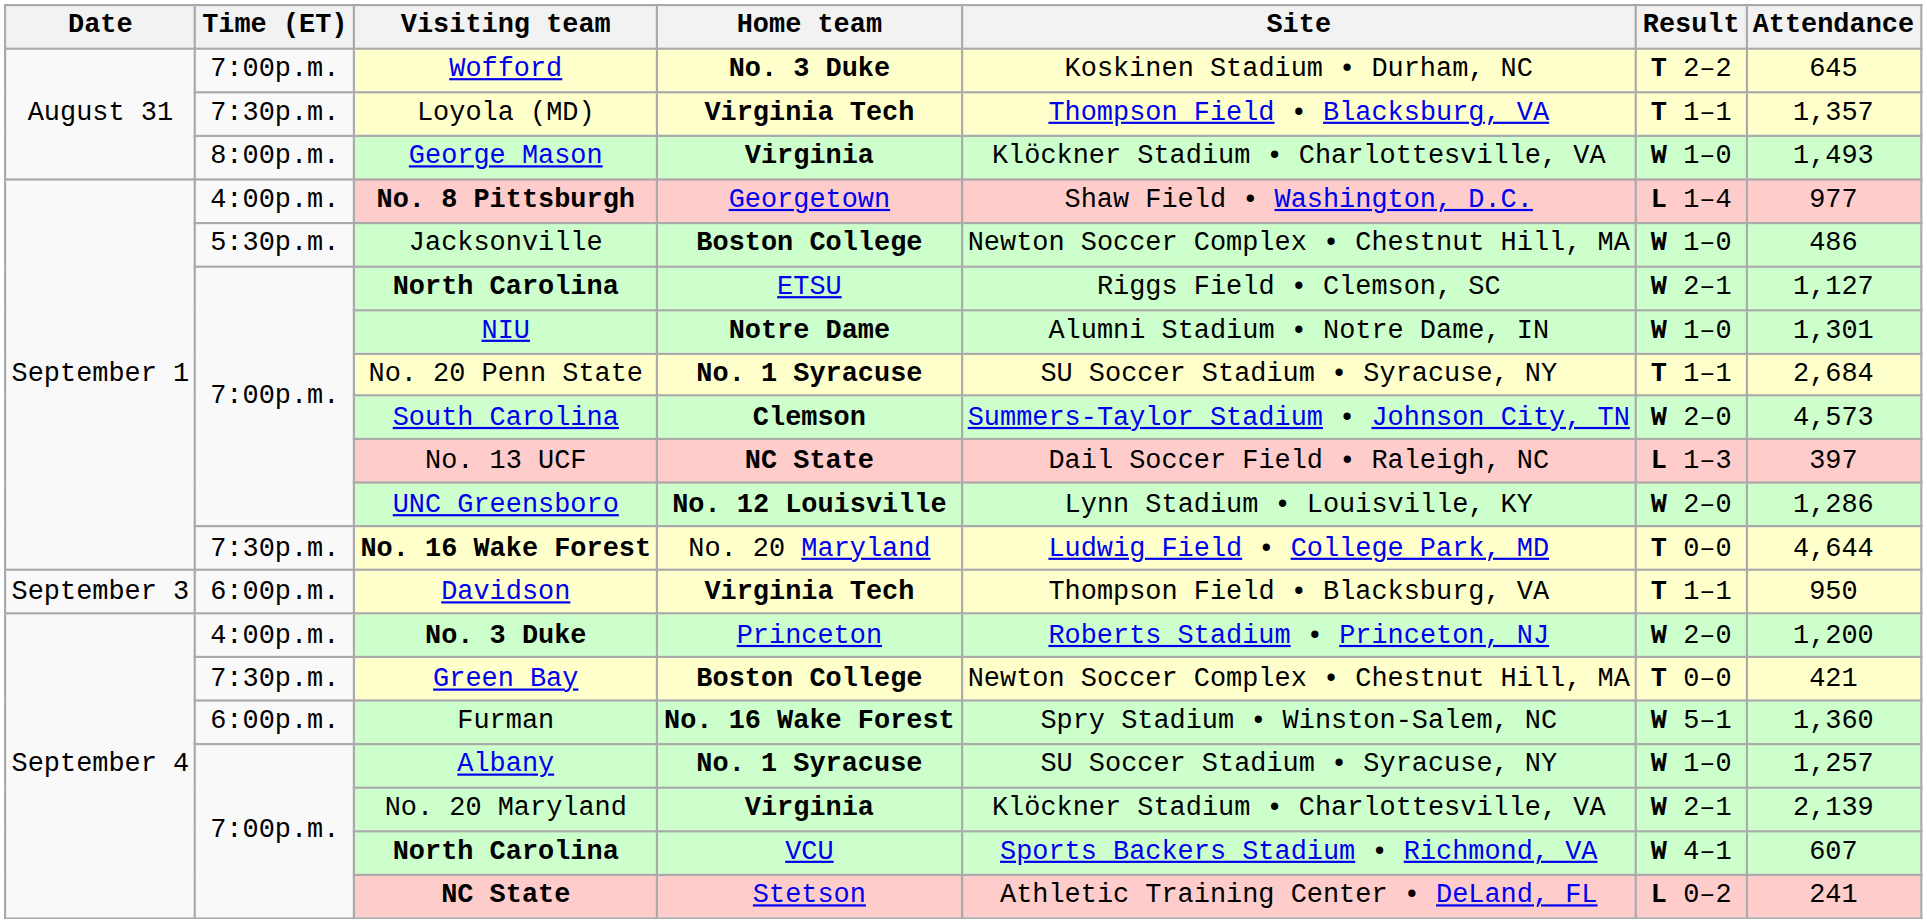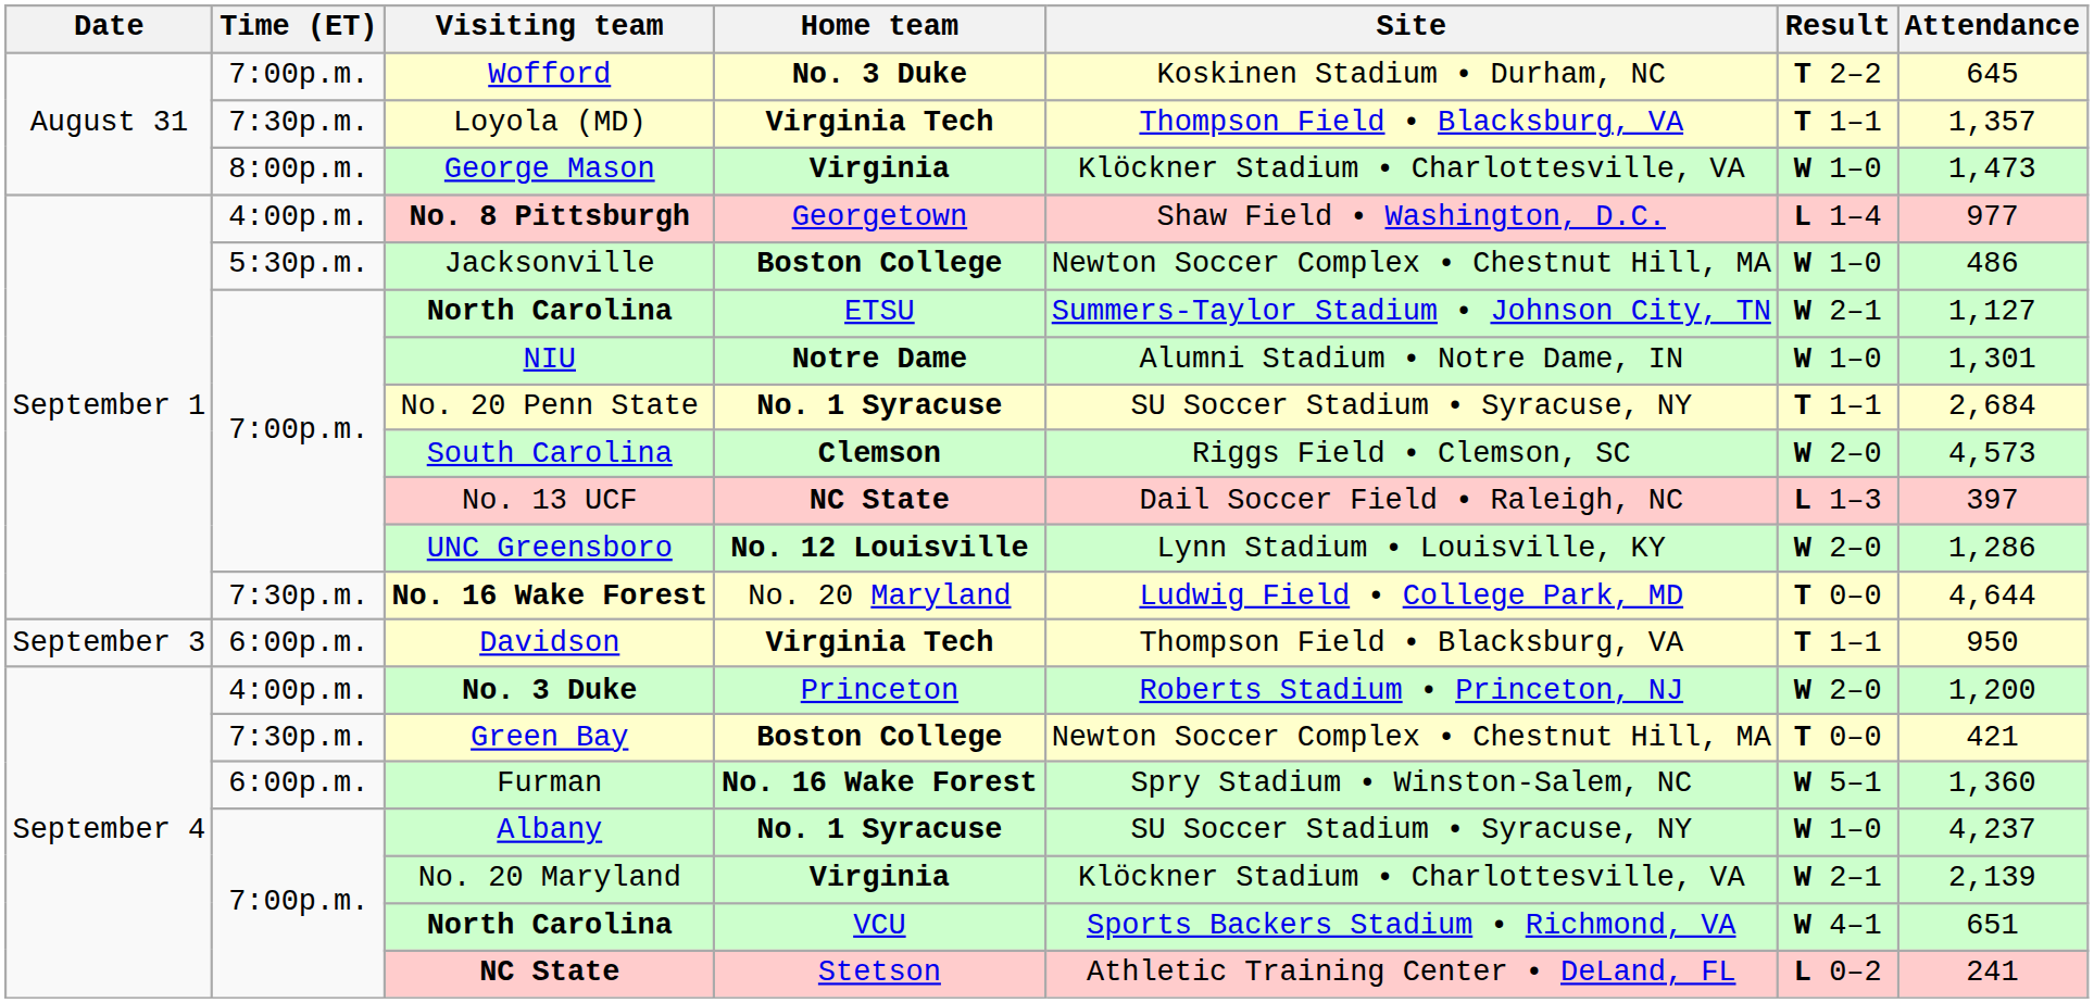 <table class="wikitable" style="font-size:95%; text-align: center;">
 <tr>
 <th>Date</th>
 <th>Time (ET)</th>
 <th>Visiting team</th>
 <th>Home team</th>
 <th>Site</th>
 <th>Result</th>
 <th>Attendance</th>
 </tr>
 <tr>
 <td rowspan=3>August 31</td>
 <td>7:00p.m.</td>
 <td style="background:#ffc;"><a href='#'>Wofford</a></td>
 <td style="background:#ffc;"><strong>No. 3 Duke</strong></td>
 <td style="background:#ffc;">Koskinen Stadium • Durham, NC</td>
 <td style="background:#ffc;"><strong>T</strong> 2–2</td>
 <td style="background:#ffc;">645</td>
 </tr>
 <tr>
 <td>7:30p.m.</td>
 <td style="background:#ffc;">Loyola (MD)</td>
 <td style="background:#ffc;"><strong>Virginia Tech</strong></td>
 <td style="background:#ffc;"><a href='#'>Thompson Field</a> • <a href='#'>Blacksburg, VA</a></td>
 <td style="background:#ffc;"><strong>T</strong> 1–1</td>
 <td style="background:#ffc;">1,357</td>
 </tr>
 <tr>
 <td>8:00p.m.</td>
 <td style="background:#cfc;"><a href='#'>George Mason</a></td>
 <td style="background:#cfc;"><strong>Virginia</strong></td>
 <td style="background:#cfc;">Klöckner Stadium • Charlottesville, VA</td>
 <td style="background:#cfc;"><strong>W</strong> 1–0</td>
-<td style="background:#cfc;">1,493</td>
+<td style="background:#cfc;">1,473</td>
 </tr>
 <tr>
 <td rowspan=9>September 1</td>
 <td>4:00p.m.</td>
 <td style="background:#fcc;"><strong>No. 8 Pittsburgh</strong></td>
 <td style="background:#fcc;"><a href='#'>Georgetown</a></td>
 <td style="background:#fcc;">Shaw Field • <a href='#'>Washington, D.C.</a></td>
 <td style="background:#fcc;"><strong>L</strong> 1–4</td>
 <td style="background:#fcc;">977</td>
 </tr>
 <tr>
 <td>5:30p.m.</td>
 <td style="background:#cfc;">Jacksonville</td>
 <td style="background:#cfc;"><strong>Boston College</strong></td>
 <td style="background:#cfc;">Newton Soccer Complex • Chestnut Hill, MA</td>
 <td style="background:#cfc;"><strong>W</strong> 1–0</td>
 <td style="background:#cfc;">486</td>
 </tr>
 <tr>
 <td rowspan=6>7:00p.m.</td>
 <td style="background:#cfc;"><strong>North Carolina</strong></td>
 <td style="background:#cfc;"><a href='#'>ETSU</a></td>
-<td style="background:#cfc;">Riggs Field • Clemson, SC</td>
+<td style="background:#cfc;"><a href='#'>Summers-Taylor Stadium</a> • <a href='#'>Johnson City, TN</a></td>
 <td style="background:#cfc;"><strong>W</strong> 2–1</td>
 <td style="background:#cfc;">1,127</td>
 </tr>
 <tr>
 <td style="background:#cfc;"><a href='#'>NIU</a></td>
 <td style="background:#cfc;"><strong>Notre Dame</strong></td>
 <td style="background:#cfc;">Alumni Stadium • Notre Dame, IN</td>
 <td style="background:#cfc;"><strong>W</strong> 1–0</td>
 <td style="background:#cfc;">1,301</td>
 </tr>
 <tr>
 <td style="background:#ffc;">No. 20 Penn State</td>
 <td style="background:#ffc;"><strong>No. 1 Syracuse</strong></td>
 <td style="background:#ffc;">SU Soccer Stadium • Syracuse, NY</td>
 <td style="background:#ffc;"><strong>T</strong> 1–1</td>
 <td style="background:#ffc;">2,684</td>
 </tr>
 <tr>
 <td style="background:#cfc;"><a href='#'>South Carolina</a></td>
 <td style="background:#cfc;"><strong>Clemson</strong></td>
-<td style="background:#cfc;"><a href='#'>Summers-Taylor Stadium</a> • <a href='#'>Johnson City, TN</a></td>
+<td style="background:#cfc;">Riggs Field • Clemson, SC</td>
 <td style="background:#cfc;"><strong>W</strong> 2–0</td>
 <td style="background:#cfc;">4,573</td>
 </tr>
 <tr>
 <td style="background:#fcc;">No. 13 UCF</td>
 <td style="background:#fcc;"><strong>NC State</strong></td>
 <td style="background:#fcc;">Dail Soccer Field • Raleigh, NC</td>
 <td style="background:#fcc;"><strong>L</strong> 1–3</td>
 <td style="background:#fcc;">397</td>
 </tr>
 <tr>
 <td style="background:#cfc;"><a href='#'>UNC Greensboro</a></td>
 <td style="background:#cfc;"><strong>No. 12 Louisville</strong></td>
 <td style="background:#cfc;">Lynn Stadium • Louisville, KY</td>
 <td style="background:#cfc;"><strong>W</strong> 2–0</td>
 <td style="background:#cfc;">1,286</td>
 </tr>
 <tr>
 <td>7:30p.m.</td>
 <td style="background:#ffc;"><strong>No. 16 Wake Forest</strong></td>
 <td style="background:#ffc;">No. 20 <a href='#'>Maryland</a></td>
 <td style="background:#ffc;"><a href='#'>Ludwig Field</a> • <a href='#'>College Park, MD</a></td>
 <td style="background:#ffc;"><strong>T</strong> 0–0</td>
 <td style="background:#ffc;">4,644</td>
 </tr>
 <tr>
 <td>September 3</td>
 <td>6:00p.m.</td>
 <td style="background:#ffc;"><a href='#'>Davidson</a></td>
 <td style="background:#ffc;"><strong>Virginia Tech</strong></td>
 <td style="background:#ffc;">Thompson Field • Blacksburg, VA</td>
 <td style="background:#ffc;"><strong>T</strong> 1–1</td>
 <td style="background:#ffc;">950</td>
 </tr>
 <tr>
 <td rowspan=7>September 4</td>
 <td>4:00p.m.</td>
 <td style="background:#cfc;"><strong>No. 3 Duke</strong></td>
 <td style="background:#cfc;"><a href='#'>Princeton</a></td>
 <td style="background:#cfc;"><a href='#'>Roberts Stadium</a> • <a href='#'>Princeton, NJ</a></td>
 <td style="background:#cfc;"><strong>W</strong> 2–0</td>
 <td style="background:#cfc;">1,200</td>
 </tr>
 <tr>
 <td>7:30p.m.</td>
 <td style="background:#ffc;"><a href='#'>Green Bay</a></td>
 <td style="background:#ffc;"><strong>Boston College</strong></td>
 <td style="background:#ffc;">Newton Soccer Complex • Chestnut Hill, MA</td>
 <td style="background:#ffc;"><strong>T</strong> 0–0</td>
 <td style="background:#ffc;">421</td>
 </tr>
 <tr>
 <td>6:00p.m.</td>
 <td style="background:#cfc;">Furman</td>
 <td style="background:#cfc;"><strong>No. 16 Wake Forest</strong></td>
 <td style="background:#cfc;">Spry Stadium • Winston-Salem, NC</td>
 <td style="background:#cfc;"><strong>W</strong> 5–1</td>
 <td style="background:#cfc;">1,360</td>
 </tr>
 <tr>
 <td rowspan=4>7:00p.m.</td>
 <td style="background:#cfc;"><a href='#'>Albany</a></td>
 <td style="background:#cfc;"><strong>No. 1 Syracuse</strong></td>
 <td style="background:#cfc;">SU Soccer Stadium • Syracuse, NY</td>
 <td style="background:#cfc;"><strong>W</strong> 1–0</td>
-<td style="background:#cfc;">1,257</td>
+<td style="background:#cfc;">4,237</td>
 </tr>
 <tr>
 <td style="background:#cfc;">No. 20 Maryland</td>
 <td style="background:#cfc;"><strong>Virginia</strong></td>
 <td style="background:#cfc;">Klöckner Stadium • Charlottesville, VA</td>
 <td style="background:#cfc;"><strong>W</strong> 2–1</td>
 <td style="background:#cfc;">2,139</td>
 </tr>
 <tr>
 <td style="background:#cfc;"><strong>North Carolina</strong></td>
 <td style="background:#cfc;"><a href='#'>VCU</a></td>
 <td style="background:#cfc;"><a href='#'>Sports Backers Stadium</a> • <a href='#'>Richmond, VA</a></td>
 <td style="background:#cfc;"><strong>W</strong> 4–1</td>
-<td style="background:#cfc;">607</td>
+<td style="background:#cfc;">651</td>
 </tr>
 <tr>
 <td style="background:#fcc;"><strong>NC State</strong></td>
 <td style="background:#fcc;"><a href='#'>Stetson</a></td>
 <td style="background:#fcc;">Athletic Training Center • <a href='#'>DeLand, FL</a></td>
 <td style="background:#fcc;"><strong>L</strong> 0–2</td>
 <td style="background:#fcc;">241</td>
 </tr>
 </table>
